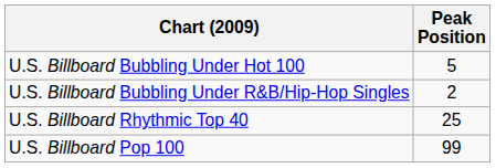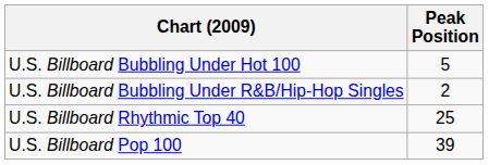 <table class="wikitable">
 <tr>
 <th>Chart (2009)</th>
 <th>Peak<br>Position</th>
 </tr>
 <tr>
 <td>U.S. <em>Billboard</em> <a href='#'>Bubbling Under Hot 100</a></td>
 <td align="center">5</td>
 </tr>
 <tr>
 <td>U.S. <em>Billboard</em> <a href='#'>Bubbling Under R&B/Hip-Hop Singles</a></td>
 <td align="center">2</td>
 </tr>
 <tr>
 <td>U.S. <em>Billboard</em> <a href='#'>Rhythmic Top 40</a></td>
 <td align="center">25</td>
 </tr>
 <tr>
 <td>U.S. <em>Billboard</em> <a href='#'>Pop 100</a></td>
-<td align="center">99</td>
+<td align="center">39</td>
 </tr>
 </table>
